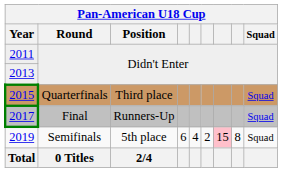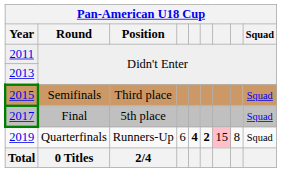 <table class="wikitable" style="text-align: center;">
 <tr>
 <th colspan=9><a href='#'>Pan-American U18 Cup</a></th>
 </tr>
 <tr>
 <th>Year</th>
 <th>Round</th>
 <th>Position</th>
 <th></th>
 <th></th>
 <th></th>
 <th></th>
 <th></th>
 <th><small>Squad</small></th>
 </tr>
 <tr bgcolor="efefef">
 <td> <a href='#'>2011</a></td>
 <td colspan=9 rowspan=2>Didn't Enter</td>
 </tr>
 <tr bgcolor="efefef">
 <td> <a href='#'>2013</a></td>
 </tr>
 <tr bgcolor=cc9966>
 <td Style="border:3px solid green"> <a href='#'>2015</a></td>
-<td>Quarterfinals</td>
+<td>Semifinals</td>
 <td>Third place</td>
 <td></td>
 <td></td>
 <td></td>
 <td></td>
 <td></td>
 <td><small><a href='#'>Squad</a></small></td>
 </tr>
 <tr bgcolor=silver>
 <td Style="border:3px solid green"> <a href='#'>2017</a></td>
 <td>Final</td>
-<td>Runners-Up</td>
+<td>5th place</td>
 <td></td>
 <td></td>
 <td></td>
 <td></td>
 <td></td>
 <td><small><a href='#'>Squad</a></small></td>
 </tr>
 <tr>
 <td> <a href='#'>2019</a></td>
-<td>Semifinals</td>
-<td>5th place</td>
+<td>Quarterfinals</td>
+<td>Runners-Up</td>
 <td>6</td>
-<td>4</td>
-<td>2</td>
+<td><strong>4</strong></td>
+<td><strong>2</strong></td>
 <td style="background: pink;">15</td>
 <td>8</td>
 <td><small>Squad</small></td>
 </tr>
 <tr>
 <th>Total</th>
 <th>0 Titles</th>
 <th>2/4</th>
 <th></th>
 <th></th>
 <th></th>
 <th></th>
 <th></th>
 <th></th>
 </tr>
 </table>
